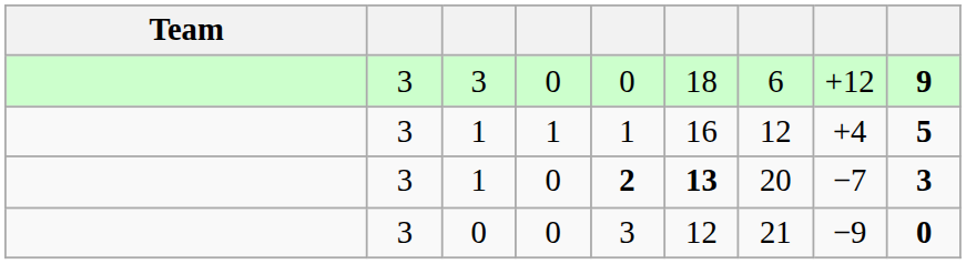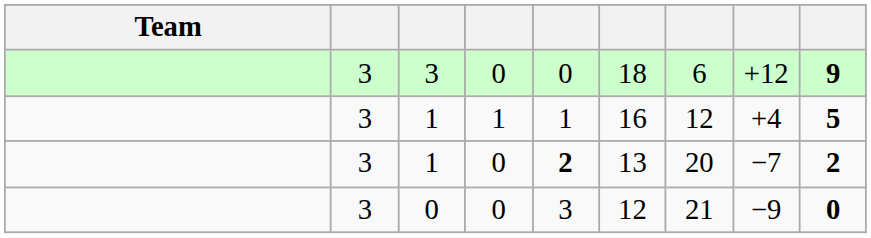 <table class="wikitable" style="text-align:center;">
 <tr>
 <th width=175>Team</th>
 <th width=30></th>
 <th width=30></th>
 <th width=30></th>
 <th width=30></th>
 <th width=30></th>
 <th width=30></th>
 <th width=30></th>
 <th width=30></th>
 </tr>
 <tr style="text-align:center; background:#cfc;">
 <td align=left></td>
 <td>3</td>
 <td>3</td>
 <td>0</td>
 <td>0</td>
 <td>18</td>
 <td>6</td>
 <td>+12</td>
 <td><strong>9</strong></td>
 </tr>
 <tr>
 <td align=left></td>
 <td>3</td>
 <td>1</td>
 <td>1</td>
 <td>1</td>
 <td>16</td>
 <td>12</td>
 <td>+4</td>
 <td><strong>5</strong></td>
 </tr>
 <tr>
 <td align=left></td>
 <td>3</td>
 <td>1</td>
 <td>0</td>
 <td><strong>2</strong></td>
-<td><strong>13</strong></td>
+<td>13</td>
 <td>20</td>
 <td>−7</td>
-<td><strong>3</strong></td>
+<td><strong>2</strong></td>
 </tr>
 <tr>
 <td align=left></td>
 <td>3</td>
 <td>0</td>
 <td>0</td>
 <td>3</td>
 <td>12</td>
 <td>21</td>
 <td>−9</td>
 <td><strong>0</strong></td>
 </tr>
 </table>
